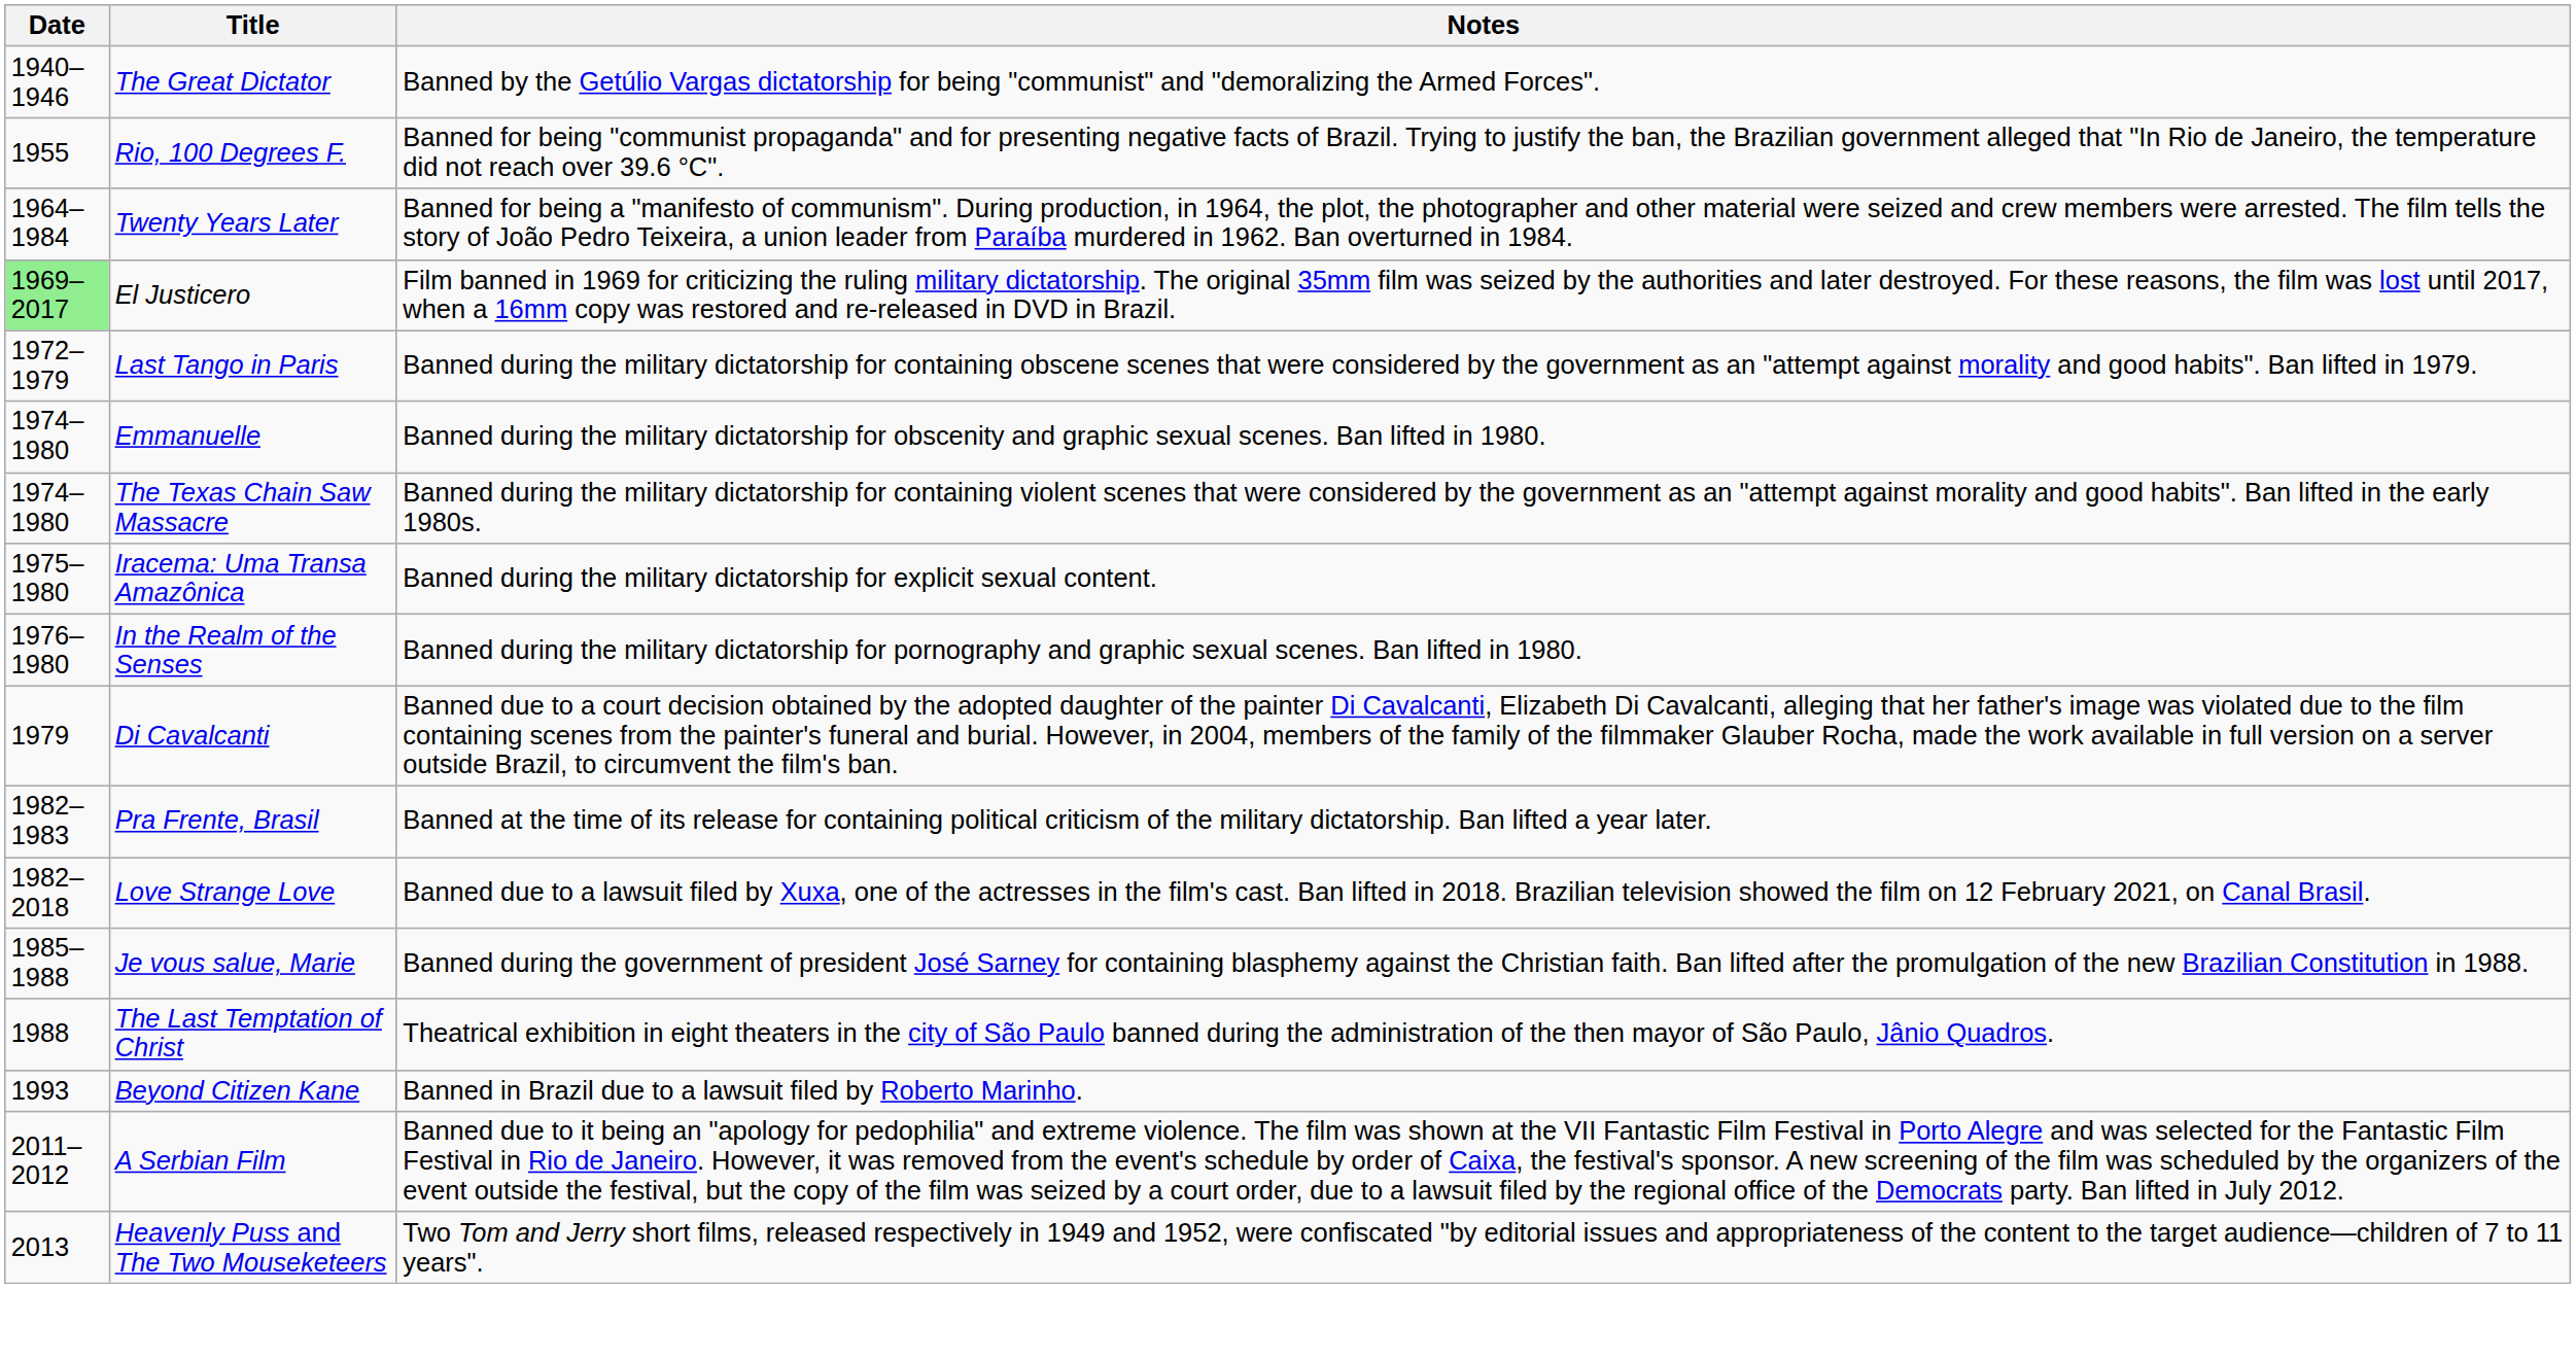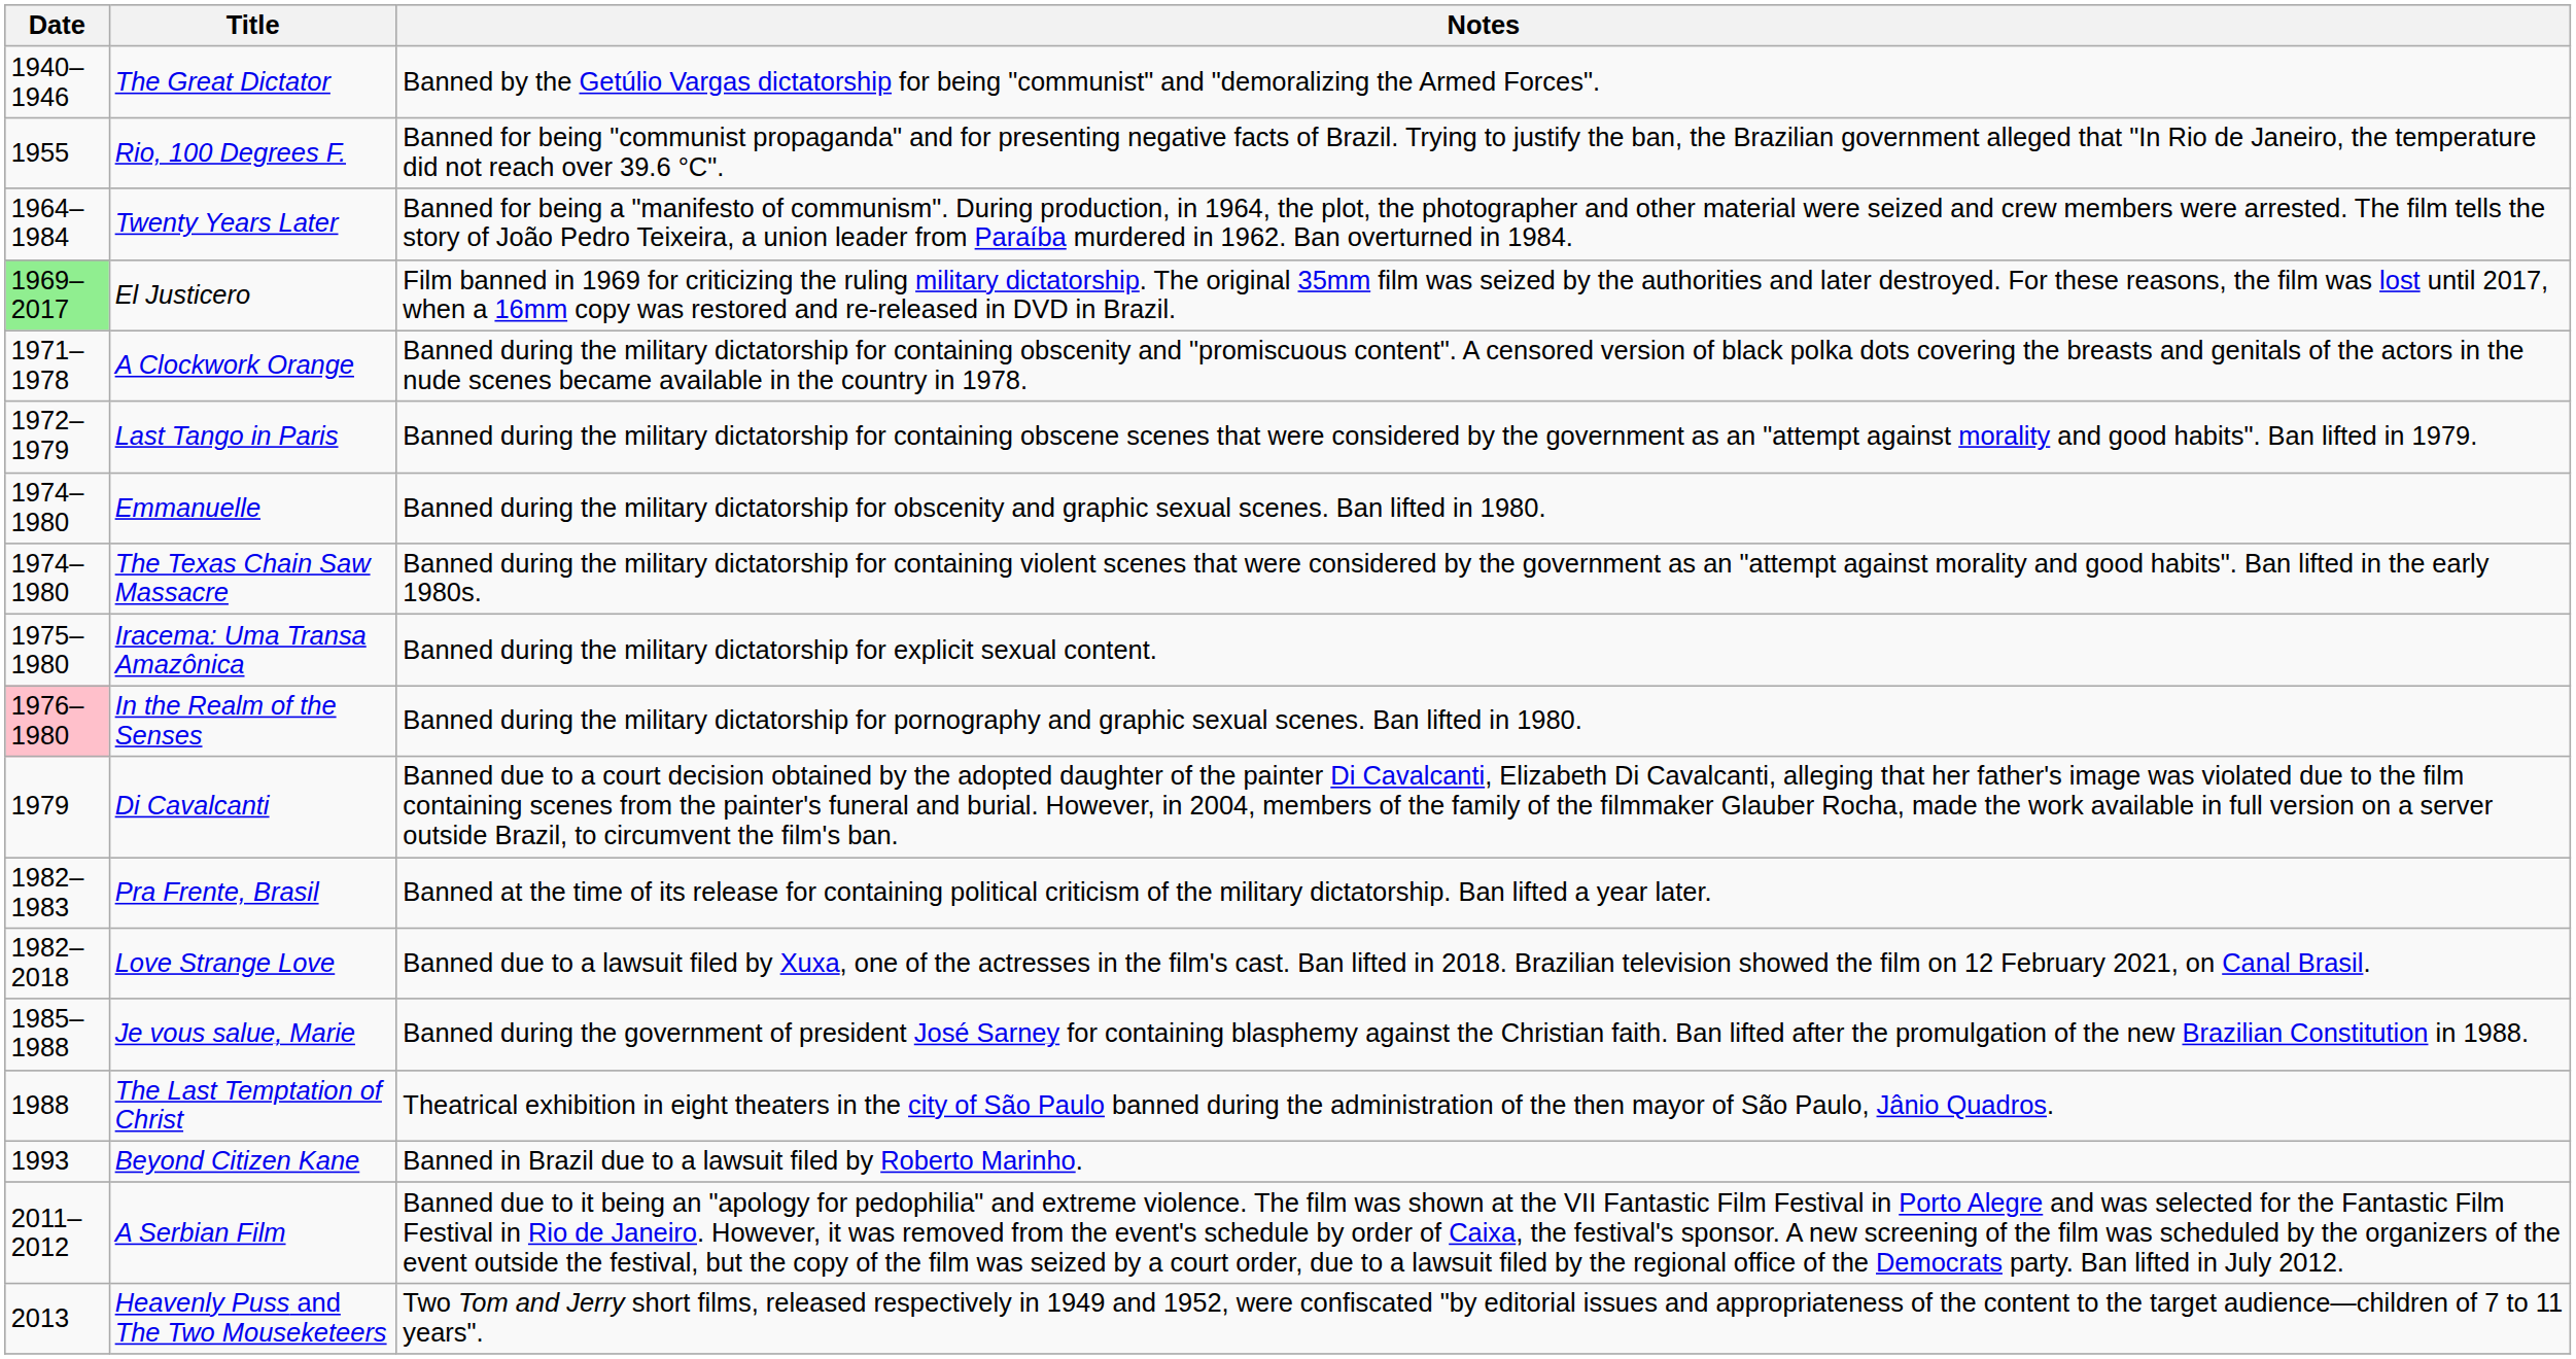 <table class="wikitable sortable">
 <tr>
 <th>Date</th>
 <th>Title</th>
 <th>Notes</th>
 </tr>
 <tr>
 <td>1940–1946</td>
 <td><em><a href='#'>The Great Dictator</a></em></td>
 <td>Banned by the <a href='#'>Getúlio Vargas dictatorship</a> for being "communist" and "demoralizing the Armed Forces".</td>
 </tr>
 <tr>
 <td>1955</td>
 <td><em><a href='#'>Rio, 100 Degrees F.</a></em></td>
 <td>Banned for being "communist propaganda" and for presenting negative facts of Brazil. Trying to justify the ban, the Brazilian government alleged that "In Rio de Janeiro, the temperature did not reach over 39.6 °C".</td>
 </tr>
 <tr>
 <td>1964–1984</td>
 <td><em><a href='#'>Twenty Years Later</a></em></td>
 <td>Banned for being a "manifesto of communism". During production, in 1964, the plot, the photographer and other material were seized and crew members were arrested. The film tells the story of João Pedro Teixeira, a union leader from <a href='#'>Paraíba</a> murdered in 1962. Ban overturned in 1984.</td>
 </tr>
 <tr>
 <td style="background: lightgreen;">1969–2017</td>
 <td><em>El Justicero</em></td>
 <td>Film banned in 1969 for criticizing the ruling <a href='#'>military dictatorship</a>. The original <a href='#'>35mm</a> film was seized by the authorities and later destroyed. For these reasons, the film was <a href='#'>lost</a> until 2017, when a <a href='#'>16mm</a> copy was restored and re-released in DVD in Brazil.</td>
 </tr>
 <tr>
+<td>1971–1978</td>
+<td><em><a href='#'>A Clockwork Orange</a></em></td>
+<td>Banned during the military dictatorship for containing obscenity and "promiscuous content". A censored version of black polka dots covering the breasts and genitals of the actors in the nude scenes became available in the country in 1978.</td>
+</tr>
+<tr>
 <td>1972–1979</td>
 <td><em><a href='#'>Last Tango in Paris</a></em></td>
 <td>Banned during the military dictatorship for containing obscene scenes that were considered by the government as an "attempt against <a href='#'>morality</a> and good habits". Ban lifted in 1979.</td>
 </tr>
 <tr>
 <td>1974–1980</td>
 <td><em><a href='#'>Emmanuelle</a></em></td>
 <td>Banned during the military dictatorship for obscenity and graphic sexual scenes. Ban lifted in 1980.</td>
 </tr>
 <tr>
 <td>1974–1980</td>
 <td><em><a href='#'>The Texas Chain Saw Massacre</a></em></td>
 <td>Banned during the military dictatorship for containing violent scenes that were considered by the government as an "attempt against morality and good habits". Ban lifted in the early 1980s.</td>
 </tr>
 <tr>
 <td>1975–1980</td>
 <td><em><a href='#'>Iracema: Uma Transa Amazônica</a></em></td>
 <td>Banned during the military dictatorship for explicit sexual content.</td>
 </tr>
 <tr>
-<td>1976–1980</td>
+<td style="background: pink;">1976–1980</td>
 <td><em><a href='#'>In the Realm of the Senses</a></em></td>
 <td>Banned during the military dictatorship for pornography and graphic sexual scenes. Ban lifted in 1980.</td>
 </tr>
 <tr>
 <td>1979</td>
 <td><em><a href='#'>Di Cavalcanti</a></em></td>
 <td>Banned due to a court decision obtained by the adopted daughter of the painter <a href='#'>Di Cavalcanti</a>, Elizabeth Di Cavalcanti, alleging that her father's image was violated due to the film containing scenes from the painter's funeral and burial. However, in 2004, members of the family of the filmmaker Glauber Rocha, made the work available in full version on a server outside Brazil, to circumvent the film's ban.</td>
 </tr>
 <tr>
 <td>1982–1983</td>
 <td><em><a href='#'>Pra Frente, Brasil</a></em></td>
 <td>Banned at the time of its release for containing political criticism of the military dictatorship. Ban lifted a year later.</td>
 </tr>
 <tr>
 <td>1982–2018</td>
 <td><em><a href='#'>Love Strange Love</a></em></td>
 <td>Banned due to a lawsuit filed by <a href='#'>Xuxa</a>, one of the actresses in the film's cast. Ban lifted in 2018. Brazilian television showed the film on 12 February 2021, on <a href='#'>Canal Brasil</a>.</td>
 </tr>
 <tr>
 <td>1985–1988</td>
 <td><em><a href='#'>Je vous salue, Marie</a></em></td>
 <td>Banned during the government of president <a href='#'>José Sarney</a> for containing blasphemy against the Christian faith. Ban lifted after the promulgation of the new <a href='#'>Brazilian Constitution</a> in 1988.</td>
 </tr>
 <tr>
 <td>1988</td>
 <td><em><a href='#'>The Last Temptation of Christ</a></em></td>
 <td>Theatrical exhibition in eight theaters in the <a href='#'>city of São Paulo</a> banned during the administration of the then mayor of São Paulo, <a href='#'>Jânio Quadros</a>.</td>
 </tr>
 <tr>
 <td>1993</td>
 <td><em><a href='#'>Beyond Citizen Kane</a></em></td>
 <td>Banned in Brazil due to a lawsuit filed by <a href='#'>Roberto Marinho</a>.</td>
 </tr>
 <tr>
 <td>2011–2012</td>
 <td><em><a href='#'>A Serbian Film</a></em></td>
 <td>Banned due to it being an "apology for pedophilia" and extreme violence. The film was shown at the VII Fantastic Film Festival in <a href='#'>Porto Alegre</a> and was selected for the Fantastic Film Festival in <a href='#'>Rio de Janeiro</a>. However, it was removed from the event's schedule by order of <a href='#'>Caixa</a>, the festival's sponsor. A new screening of the film was scheduled by the organizers of the event outside the festival, but the copy of the film was seized by a court order, due to a lawsuit filed by the regional office of the <a href='#'>Democrats</a> party. Ban lifted in July 2012.</td>
 </tr>
 <tr>
 <td>2013</td>
 <td><a href='#'><em>Heavenly Puss</em> and <em>The Two Mouseketeers</em></a></td>
 <td>Two <em>Tom and Jerry</em> short films, released respectively in 1949 and 1952, were confiscated "by editorial issues and appropriateness of the content to the target audience—children of 7 to 11 years".</td>
 </tr>
 </table>
